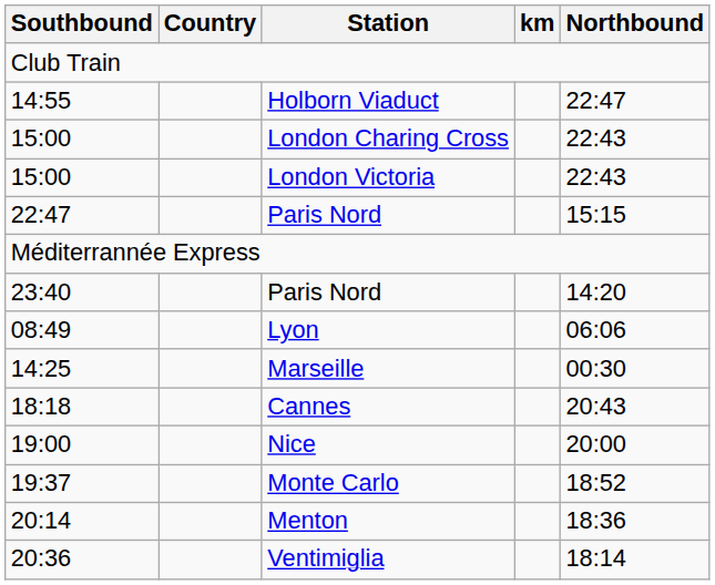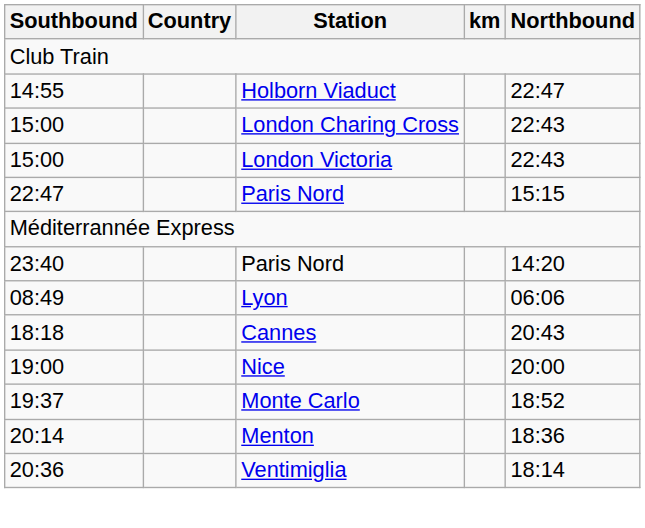 <table class="wikitable">
 <tr>
 <th>Southbound</th>
 <th>Country</th>
 <th>Station</th>
 <th>km</th>
 <th>Northbound</th>
 </tr>
 <tr>
 <td colspan="5">Club Train</td>
 </tr>
 <tr>
 <td>14:55</td>
 <td></td>
 <td><a href='#'>Holborn Viaduct</a></td>
 <td></td>
 <td>22:47</td>
 </tr>
 <tr>
 <td>15:00</td>
 <td></td>
 <td><a href='#'>London Charing Cross</a></td>
 <td></td>
 <td>22:43</td>
 </tr>
 <tr>
 <td>15:00</td>
 <td></td>
 <td><a href='#'>London Victoria</a></td>
 <td></td>
 <td>22:43</td>
 </tr>
 <tr>
 <td>22:47</td>
 <td></td>
 <td><a href='#'>Paris Nord</a></td>
 <td></td>
 <td>15:15</td>
 </tr>
 <tr>
 <td colspan="5">Méditerrannée Express</td>
 </tr>
 <tr>
 <td>23:40</td>
 <td></td>
 <td>Paris Nord</td>
 <td></td>
 <td>14:20</td>
 </tr>
 <tr>
 <td>08:49</td>
 <td></td>
 <td><a href='#'>Lyon</a></td>
 <td></td>
 <td>06:06</td>
 </tr>
 <tr>
-<td>14:25</td>
-<td></td>
-<td><a href='#'>Marseille</a></td>
-<td></td>
-<td>00:30</td>
-</tr>
-<tr>
 <td>18:18</td>
 <td></td>
 <td><a href='#'>Cannes</a></td>
 <td></td>
 <td>20:43</td>
 </tr>
 <tr>
 <td>19:00</td>
 <td></td>
 <td><a href='#'>Nice</a></td>
 <td></td>
 <td>20:00</td>
 </tr>
 <tr>
 <td>19:37</td>
 <td></td>
 <td><a href='#'>Monte Carlo</a></td>
 <td></td>
 <td>18:52</td>
 </tr>
 <tr>
 <td>20:14</td>
 <td></td>
 <td><a href='#'>Menton</a></td>
 <td></td>
 <td>18:36</td>
 </tr>
 <tr>
 <td>20:36</td>
 <td></td>
 <td><a href='#'>Ventimiglia</a></td>
 <td></td>
 <td>18:14</td>
 </tr>
 </table>
